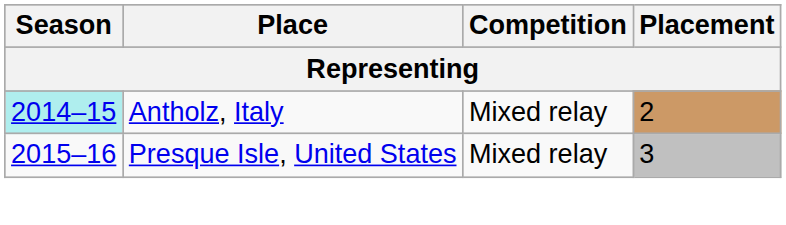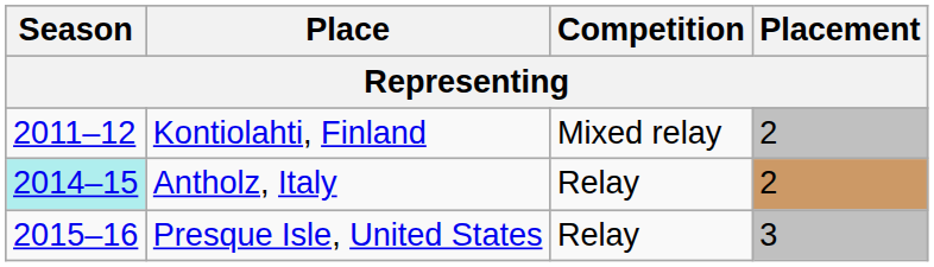 <table class="wikitable">
 <tr>
 <th>Season</th>
 <th>Place</th>
 <th>Competition</th>
 <th>Placement</th>
 </tr>
 <tr>
 <th colspan=4>Representing </th>
 </tr>
 <tr>
+<td><a href='#'>2011–12</a></td>
+<td> <a href='#'>Kontiolahti</a>, <a href='#'>Finland</a></td>
+<td>Mixed relay</td>
+<td bgcolor=silver>2</td>
+</tr>
+<tr>
 <td style="background: paleturquoise;"><a href='#'>2014–15</a></td>
 <td align="left"> <a href='#'>Antholz</a>, <a href='#'>Italy</a></td>
-<td>Mixed relay</td>
+<td>Relay</td>
 <td bgcolor="cc9966">2</td>
 </tr>
 <tr>
 <td><a href='#'>2015–16</a></td>
 <td align="left"> <a href='#'>Presque Isle</a>, <a href='#'>United States</a></td>
-<td>Mixed relay</td>
+<td>Relay</td>
 <td bgcolor=silver>3</td>
 </tr>
 </table>
